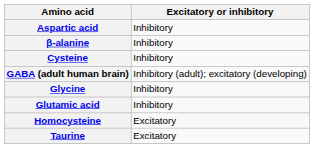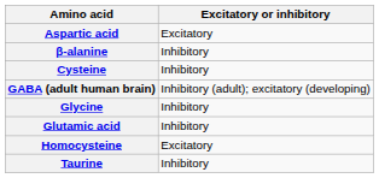 <table class="wikitable sortable">
 <tr>
 <th>Amino acid</th>
 <th>Excitatory or inhibitory</th>
 </tr>
 <tr>
 <th><a href='#'>Aspartic acid</a></th>
-<td>Inhibitory</td>
+<td>Excitatory</td>
 </tr>
 <tr>
 <th><a href='#'>β-alanine</a></th>
 <td>Inhibitory</td>
 </tr>
 <tr>
 <th><a href='#'>Cysteine</a></th>
 <td>Inhibitory</td>
 </tr>
 <tr>
 <th><a href='#'>GABA</a> (adult human brain)</th>
 <td>Inhibitory (adult); excitatory (developing)</td>
 </tr>
 <tr>
 <th><a href='#'>Glycine</a></th>
 <td>Inhibitory</td>
 </tr>
 <tr>
 <th><a href='#'>Glutamic acid</a></th>
 <td>Inhibitory</td>
 </tr>
 <tr>
 <th><a href='#'>Homocysteine</a></th>
 <td>Excitatory</td>
 </tr>
 <tr>
 <th><a href='#'>Taurine</a></th>
-<td>Excitatory</td>
+<td>Inhibitory</td>
 </tr>
 </table>
